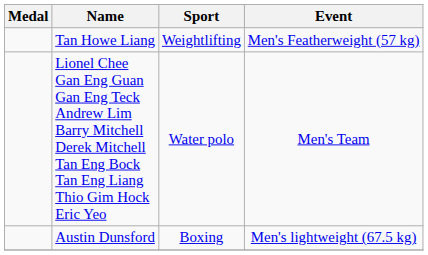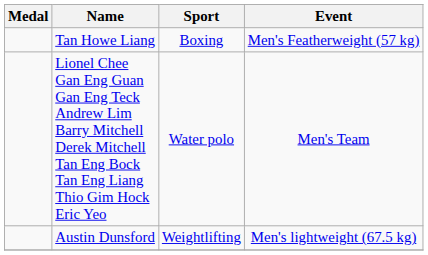 <table class="wikitable sortable"  style="font-size:100%; text-align:center;">
 <tr>
 <th>Medal</th>
 <th>Name</th>
 <th>Sport</th>
 <th>Event</th>
 </tr>
 <tr>
 <td></td>
 <td align=left><a href='#'>Tan Howe Liang</a></td>
-<td> <a href='#'>Weightlifting</a></td>
+<td> <a href='#'>Boxing</a></td>
 <td><a href='#'>Men's Featherweight (57 kg)</a></td>
 </tr>
 <tr>
 <td></td>
 <td align=left><a href='#'>Lionel Chee</a><br><a href='#'>Gan Eng Guan</a><br><a href='#'>Gan Eng Teck</a><br><a href='#'>Andrew Lim</a><br><a href='#'>Barry Mitchell</a><br><a href='#'>Derek Mitchell</a><br><a href='#'>Tan Eng Bock</a><br><a href='#'>Tan Eng Liang</a><br><a href='#'>Thio Gim Hock</a><br><a href='#'>Eric Yeo</a></td>
 <td> <a href='#'>Water polo</a></td>
 <td><a href='#'>Men's Team</a></td>
 </tr>
 <tr>
 <td></td>
 <td align=left><a href='#'>Austin Dunsford</a></td>
-<td> <a href='#'>Boxing</a></td>
+<td> <a href='#'>Weightlifting</a></td>
 <td><a href='#'>Men's lightweight (67.5 kg)</a></td>
 </tr>
 <tr>
 </tr>
 </table>
